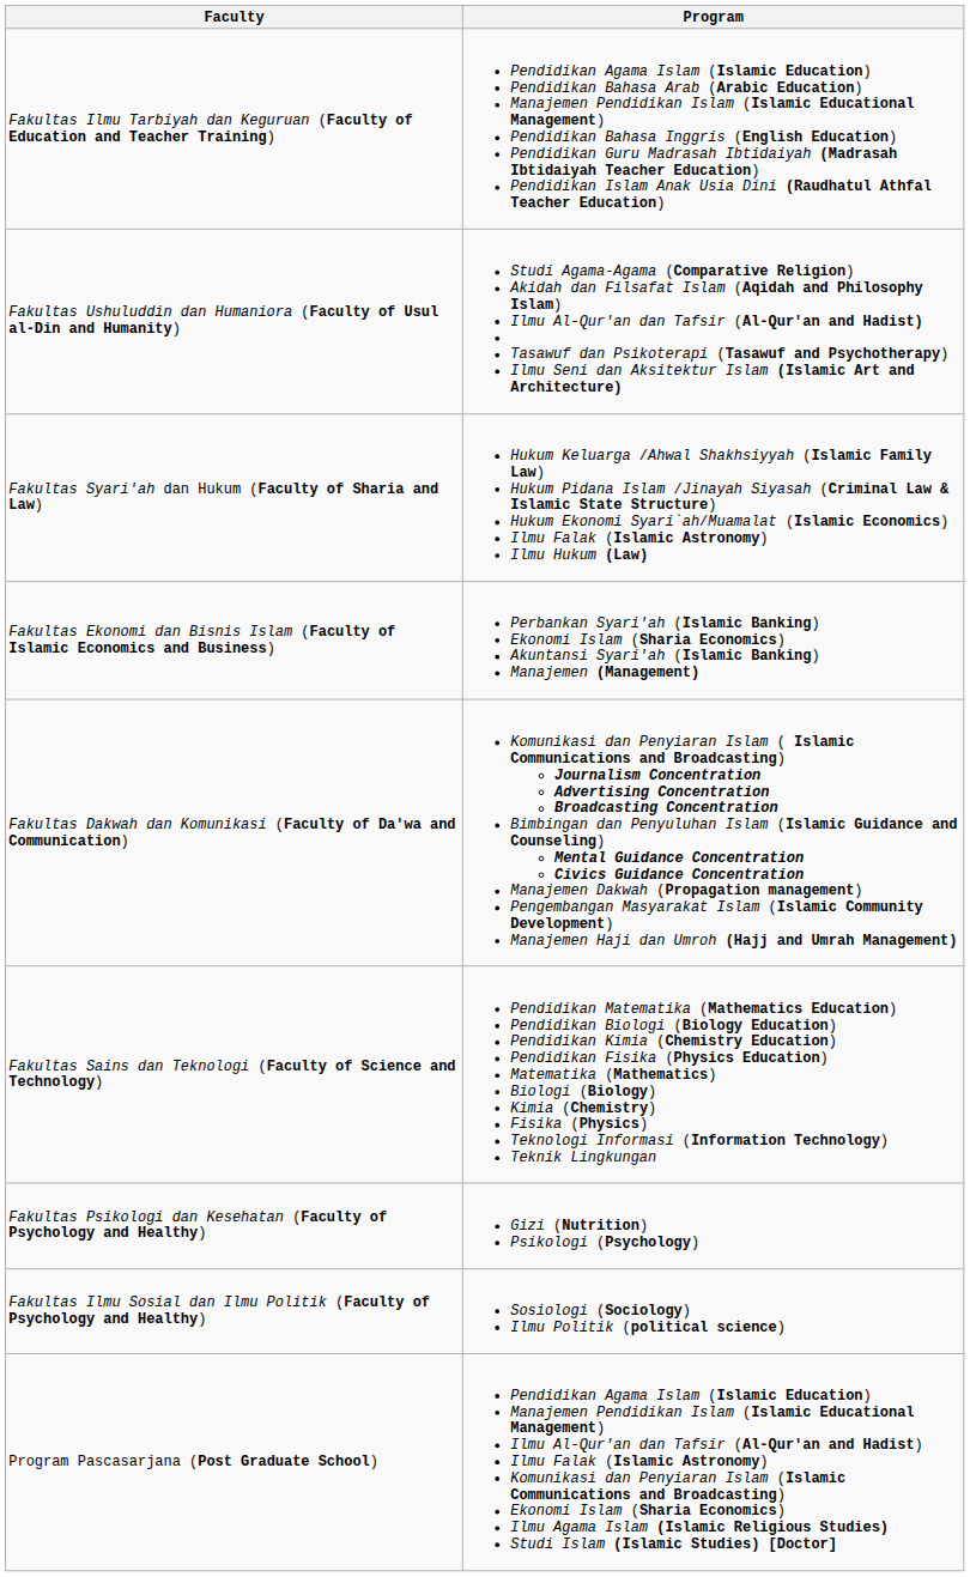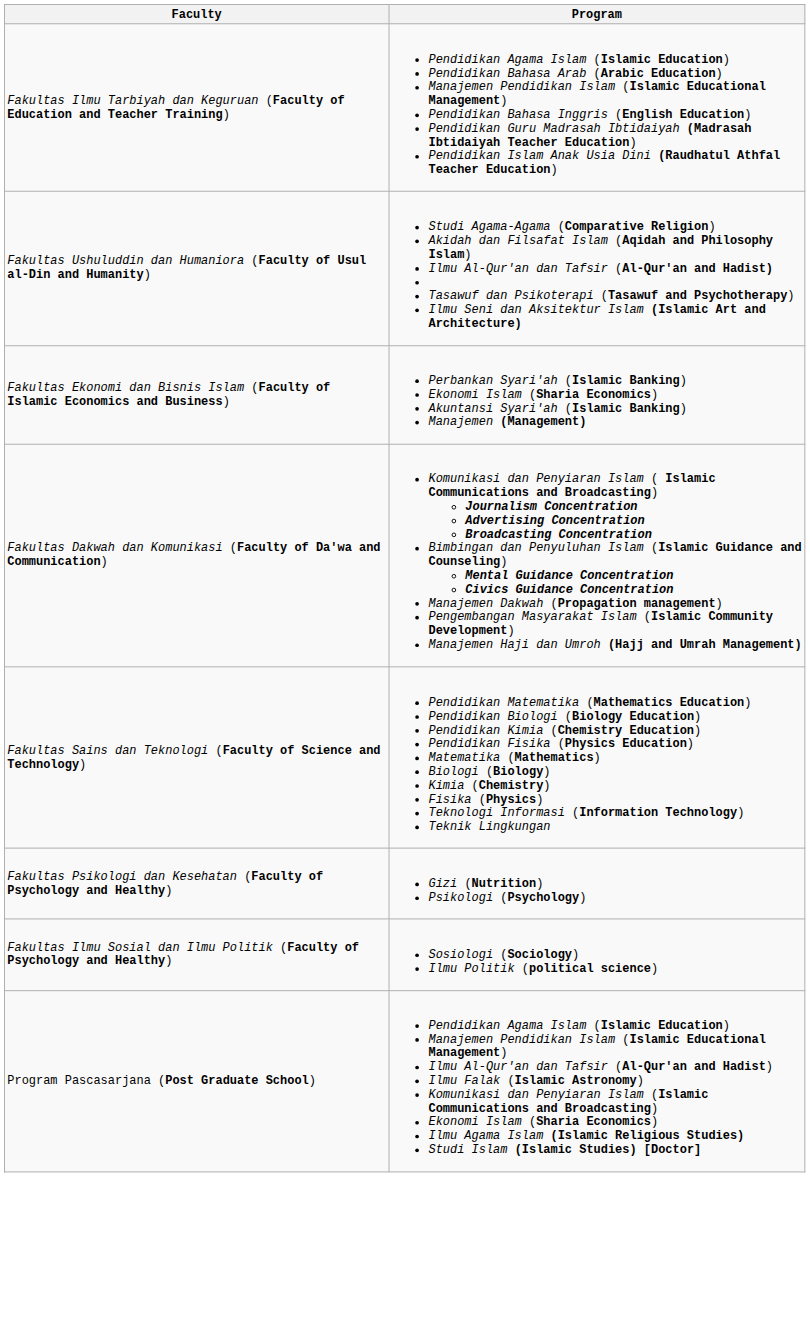 <table class="wikitable">
 <tr>
 <th>Faculty</th>
 <th>Program</th>
 </tr>
 <tr>
 <td><em>Fakultas Ilmu Tarbiyah dan Keguruan</em> (<strong>Faculty of Education and Teacher Training</strong>)</td>
 <td><br><ul><li><em>Pendidikan Agama Islam</em> (<strong>Islamic Education</strong>)</li><li><em>Pendidikan Bahasa Arab</em> (<strong>Arabic Education</strong>)</li><li><em>Manajemen Pendidikan Islam</em> (<strong>Islamic Educational Management</strong>)</li><li><em>Pendidikan Bahasa Inggris</em> (<strong>English Education</strong>)</li><li><em>Pendidikan Guru Madrasah Ibtidaiyah</em> <strong>(Madrasah Ibtidaiyah Teacher Education</strong>)</li><li><em>Pendidikan Islam Anak Usia Dini</em> <strong>(Raudhatul Athfal Teacher Education</strong>)</li></ul></td>
 </tr>
 <tr>
 <td><em>Fakultas Ushuluddin dan Humaniora</em> (<strong>Faculty of Usul al-Din and Humanity</strong>)</td>
 <td><br><ul><li><em>Studi Agama-Agama</em> (<strong>Comparative Religion</strong>)</li><li><em>Akidah dan Filsafat Islam</em> (<strong>Aqidah and Philosophy Islam</strong>)</li><li><em>Ilmu Al-Qur'an dan Tafsir</em> (<strong>Al-Qur'an and Hadist)</strong></li><li></li><li><em>Tasawuf dan Psikoterapi</em> (<strong>Tasawuf and Psychotherapy</strong>)</li><li><em>Ilmu Seni dan Aksitektur Islam</em> <strong>(Islamic Art and Architecture)</strong></li></ul></td>
-</tr>
-<tr>
-<td><em>Fakultas Syari'ah</em> dan Hukum (<strong>Faculty of Sharia and Law</strong>)</td>
-<td><br><ul><li><em>Hukum Keluarga</em> /<em>Ahwal Shakhsiyyah</em> (<strong>Islamic Family Law</strong>)</li><li><em>Hukum Pidana Islam</em> /<em>Jinayah Siyasah</em> (<strong>Criminal Law & Islamic State Structure</strong>)</li><li><em>Hukum Ekonomi Syari`ah</em>/<em>Muamalat</em> (<strong>Islamic Economics</strong>)</li><li><em>Ilmu Falak</em> (<strong>Islamic Astronomy</strong>)</li><li><em>Ilmu Hukum</em> <strong>(Law)</strong></li></ul></td>
 </tr>
 <tr>
 <td><em>Fakultas Ekonomi dan Bisnis Islam</em> (<strong>Faculty of Islamic Economics and Business</strong>)</td>
 <td><br><ul><li><em>Perbankan Syari'ah</em> (<strong>Islamic Banking</strong>)</li><li><em>Ekonomi Islam</em> (<strong>Sharia Economics</strong>)</li><li><em>Akuntansi Syari'ah</em> (<strong>Islamic Banking</strong>)</li><li><em>Manajemen</em> <strong>(Management)</strong></li></ul></td>
 </tr>
 <tr>
 <td><em>Fakultas Dakwah dan Komunikasi</em> (<strong>Faculty of Da'wa and Communication</strong>)</td>
 <td><br><ul><li><em>Komunikasi dan Penyiaran Islam</em> ( <strong>Islamic Communications and Broadcasting</strong>)<ul><li><strong><em>Journalism Concentration</em></strong></li><li><strong><em>Advertising Concentration</em></strong></li><li><strong><em>Broadcasting Concentration</em></strong></li></ul></li><li><em>Bimbingan dan Penyuluhan Islam</em> (<strong>Islamic Guidance and Counseling</strong>)<ul><li><strong><em>Mental Guidance Concentration</em></strong></li><li><strong><em>Civics Guidance Concentration</em></strong></li></ul></li><li><em>Manajemen Dakwah</em> (<strong>Propagation management</strong>)</li><li><em>Pengembangan Masyarakat Islam</em> (<strong>Islamic Community Development</strong>)</li><li><em>Manajemen Haji dan Umroh</em> <strong>(Hajj and Umrah Management)</strong></li></ul></td>
 </tr>
 <tr>
 <td><em>Fakultas Sains dan Teknologi</em> (<strong>Faculty of Science and Technology</strong>)</td>
 <td><br><ul><li><em>Pendidikan Matematika</em> (<strong>Mathematics Education</strong>)</li><li><em>Pendidikan Biologi</em> (<strong>Biology Education</strong>)</li><li><em>Pendidikan Kimia</em> (<strong>Chemistry Education</strong>)</li><li><em>Pendidikan Fisika</em> (<strong>Physics Education</strong>)</li><li><em>Matematika</em> (<strong>Mathematics</strong>)</li><li><em>Biologi</em> (<strong>Biology</strong>)</li><li><em>Kimia</em> (<strong>Chemistry</strong>)</li><li><em>Fisika</em> (<strong>Physics</strong>)</li><li><em>Teknologi Informasi</em> (<strong>Information Technology</strong>)</li><li><em>Teknik Lingkungan</em></li></ul></td>
 </tr>
 <tr>
 <td><em>Fakultas Psikologi dan Kesehatan</em> (<strong>Faculty of Psychology and Healthy</strong>)</td>
 <td><br><ul><li><em>Gizi</em> (<strong>Nutrition</strong>)</li><li><em>Psikologi</em> (<strong>Psychology</strong>)</li></ul></td>
 </tr>
 <tr>
 <td><em>Fakultas Ilmu Sosial dan Ilmu Politik</em> (<strong>Faculty of Psychology and Healthy</strong>)</td>
 <td><br><ul><li><em>Sosiologi</em> (<strong>Sociology</strong>)</li><li><em>Ilmu Politik</em> (<strong>political science</strong>)</li></ul></td>
 </tr>
 <tr>
 <td>Program Pascasarjana (<strong>Post Graduate School</strong>)</td>
 <td><br><ul><li><em>Pendidikan Agama Islam</em> (<strong>Islamic Education</strong>)</li><li><em>Manajemen Pendidikan Islam</em> (<strong>Islamic Educational Management</strong>)</li><li><em>Ilmu Al-Qur'an dan Tafsir</em> (<strong>Al-Qur'an and Hadist</strong>)</li><li><em>Ilmu Falak</em> (<strong>Islamic Astronomy</strong>)</li><li><em>Komunikasi dan Penyiaran Islam</em> (<strong>Islamic Communications and Broadcasting</strong>)</li><li><em>Ekonomi Islam</em> (<strong>Sharia Economics</strong>)</li><li><em>Ilmu Agama Islam</em> <strong>(Islamic Religious Studies)</strong></li><li><em>Studi Islam</em> <strong>(Islamic Studies) [Doctor]</strong></li></ul></td>
 </tr>
 </table>
